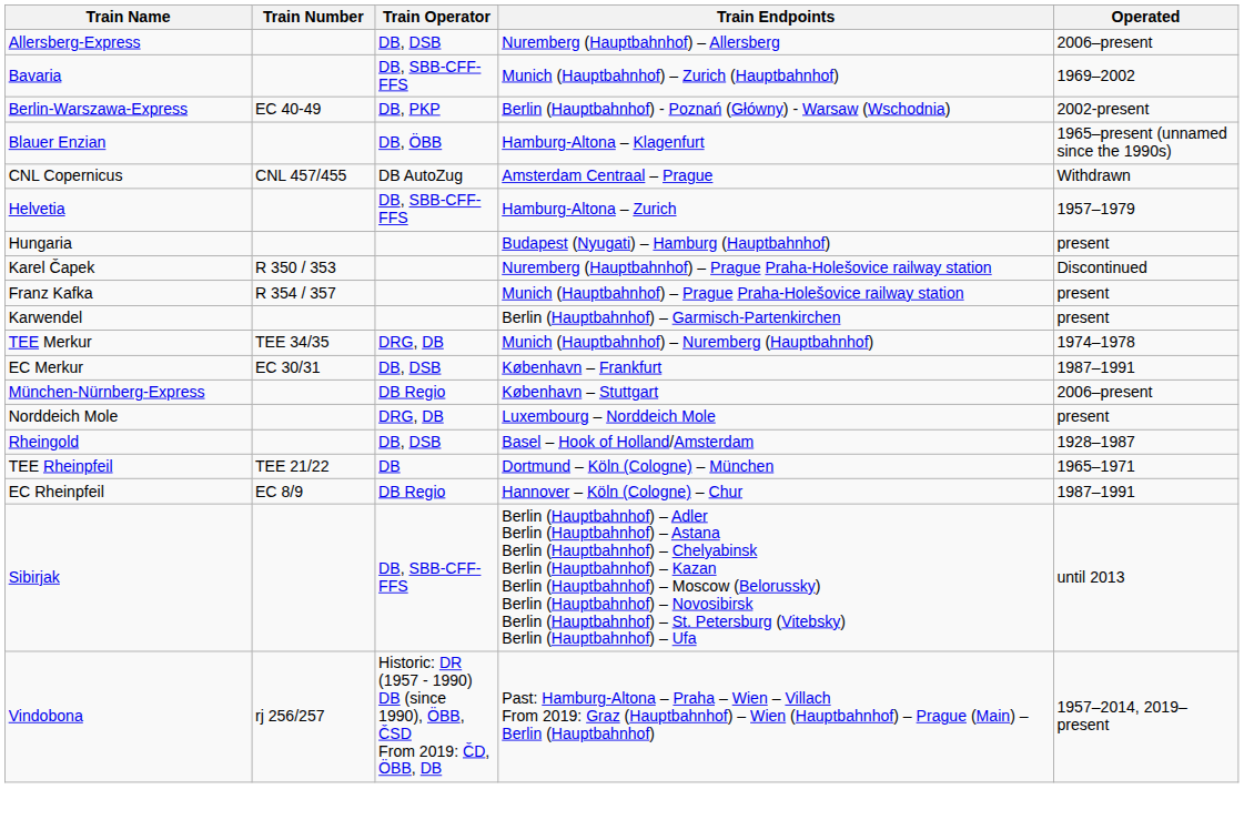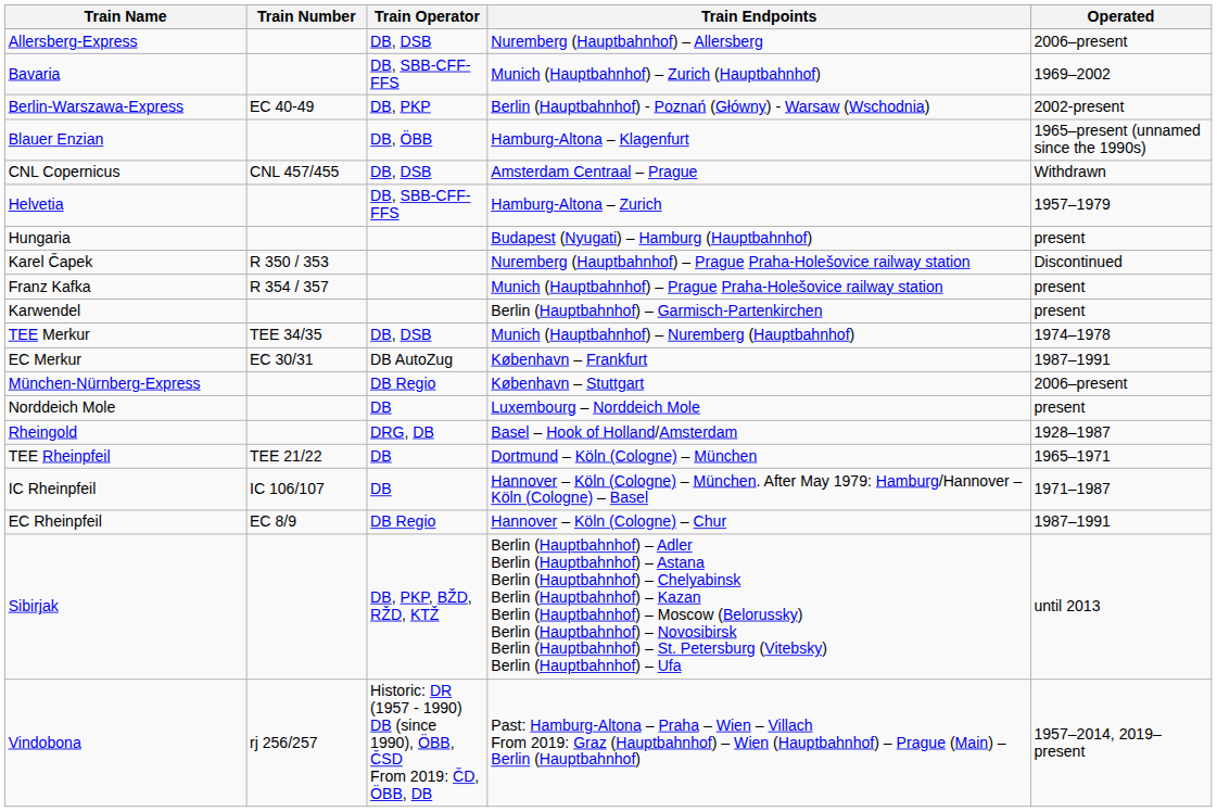 <table class="wikitable" width=100%>
 <tr>
 <th width=20%>Train Name</th>
 <th width=10%>Train Number</th>
 <th width=10%>Train Operator</th>
 <th width=45%>Train Endpoints</th>
 <th width=15%>Operated</th>
 </tr>
 <tr>
 <td><a href='#'>Allersberg-Express</a></td>
 <td></td>
 <td><a href='#'>DB</a>, <a href='#'>DSB</a></td>
 <td><a href='#'>Nuremberg</a> (<a href='#'>Hauptbahnhof</a>) – <a href='#'>Allersberg</a></td>
 <td>2006–present</td>
 </tr>
 <tr>
 <td><a href='#'>Bavaria</a></td>
 <td></td>
 <td><a href='#'>DB</a>, <a href='#'>SBB-CFF-FFS</a></td>
 <td><a href='#'>Munich</a> (<a href='#'>Hauptbahnhof</a>) – <a href='#'>Zurich</a> (<a href='#'>Hauptbahnhof</a>)</td>
 <td>1969–2002</td>
 </tr>
 <tr>
 <td><a href='#'>Berlin-Warszawa-Express</a></td>
 <td>EC 40-49</td>
 <td><a href='#'>DB</a>, <a href='#'>PKP</a></td>
 <td><a href='#'>Berlin</a> (<a href='#'>Hauptbahnhof</a>) - <a href='#'>Poznań</a> (<a href='#'>Główny</a>) - <a href='#'>Warsaw</a> (<a href='#'>Wschodnia</a>)</td>
 <td>2002-present</td>
 </tr>
 <tr>
 <td><a href='#'>Blauer Enzian</a></td>
 <td></td>
 <td><a href='#'>DB</a>, <a href='#'>ÖBB</a></td>
 <td><a href='#'>Hamburg-Altona</a> – <a href='#'>Klagenfurt</a></td>
 <td>1965–present (unnamed since the 1990s)</td>
 </tr>
 <tr>
 <td>CNL Copernicus</td>
 <td>CNL 457/455</td>
-<td>DB AutoZug</td>
+<td><a href='#'>DB</a>, <a href='#'>DSB</a></td>
 <td><a href='#'>Amsterdam Centraal</a> – <a href='#'>Prague</a></td>
 <td>Withdrawn</td>
 </tr>
 <tr>
 <td><a href='#'>Helvetia</a></td>
 <td></td>
 <td><a href='#'>DB</a>, <a href='#'>SBB-CFF-FFS</a></td>
 <td><a href='#'>Hamburg-Altona</a> – <a href='#'>Zurich</a></td>
 <td>1957–1979</td>
 </tr>
 <tr>
 <td>Hungaria</td>
 <td></td>
 <td></td>
 <td><a href='#'>Budapest</a> (<a href='#'>Nyugati</a>) – <a href='#'>Hamburg</a> (<a href='#'>Hauptbahnhof</a>)</td>
 <td>present</td>
 </tr>
 <tr>
 <td>Karel Čapek</td>
 <td>R 350 / 353</td>
 <td></td>
 <td><a href='#'>Nuremberg</a> (<a href='#'>Hauptbahnhof</a>) – <a href='#'>Prague</a> <a href='#'>Praha-Holešovice railway station</a></td>
 <td>Discontinued</td>
 </tr>
 <tr>
 <td>Franz Kafka</td>
 <td>R 354 / 357</td>
 <td></td>
 <td><a href='#'>Munich</a> (<a href='#'>Hauptbahnhof</a>) – <a href='#'>Prague</a> <a href='#'>Praha-Holešovice railway station</a></td>
 <td>present</td>
 </tr>
 <tr>
 <td>Karwendel</td>
 <td></td>
 <td></td>
 <td>Berlin (<a href='#'>Hauptbahnhof</a>) – <a href='#'>Garmisch-Partenkirchen</a></td>
 <td>present</td>
 </tr>
 <tr>
 <td><a href='#'>TEE</a> Merkur</td>
 <td>TEE 34/35</td>
-<td><a href='#'>DRG</a>, <a href='#'>DB</a></td>
+<td><a href='#'>DB</a>, <a href='#'>DSB</a></td>
 <td><a href='#'>Munich</a> (<a href='#'>Hauptbahnhof</a>) – <a href='#'>Nuremberg</a> (<a href='#'>Hauptbahnhof</a>)</td>
 <td>1974–1978</td>
 </tr>
 <tr>
 <td>EC Merkur</td>
 <td>EC 30/31</td>
-<td><a href='#'>DB</a>, <a href='#'>DSB</a></td>
+<td>DB AutoZug</td>
 <td><a href='#'>København</a> – <a href='#'>Frankfurt</a></td>
 <td>1987–1991</td>
 </tr>
 <tr>
 <td><a href='#'>München-Nürnberg-Express</a></td>
 <td></td>
 <td><a href='#'>DB Regio</a></td>
 <td><a href='#'>København</a> – <a href='#'>Stuttgart</a></td>
 <td>2006–present</td>
 </tr>
 <tr>
 <td>Norddeich Mole</td>
 <td></td>
-<td><a href='#'>DRG</a>, <a href='#'>DB</a></td>
+<td><a href='#'>DB</a></td>
 <td><a href='#'>Luxembourg</a> – <a href='#'>Norddeich Mole</a></td>
 <td>present</td>
 </tr>
 <tr>
 <td><a href='#'>Rheingold</a></td>
 <td></td>
-<td><a href='#'>DB</a>, <a href='#'>DSB</a></td>
+<td><a href='#'>DRG</a>, <a href='#'>DB</a></td>
 <td><a href='#'>Basel</a> – <a href='#'>Hook of Holland</a>/<a href='#'>Amsterdam</a></td>
 <td>1928–1987</td>
 </tr>
 <tr>
 <td>TEE <a href='#'>Rheinpfeil</a></td>
 <td>TEE 21/22</td>
 <td><a href='#'>DB</a></td>
 <td><a href='#'>Dortmund</a> – <a href='#'>Köln (Cologne)</a> – <a href='#'>München</a></td>
 <td>1965–1971</td>
 </tr>
 <tr>
+<td>IC Rheinpfeil</td>
+<td>IC 106/107</td>
+<td><a href='#'>DB</a></td>
+<td><a href='#'>Hannover</a> – <a href='#'>Köln (Cologne)</a> – <a href='#'>München</a>. After May 1979: <a href='#'>Hamburg</a>/Hannover – <a href='#'>Köln (Cologne)</a> – <a href='#'>Basel</a></td>
+<td>1971–1987</td>
+</tr>
+<tr>
 <td>EC Rheinpfeil</td>
 <td>EC 8/9</td>
 <td><a href='#'>DB Regio</a></td>
 <td><a href='#'>Hannover</a> – <a href='#'>Köln (Cologne)</a> – <a href='#'>Chur</a></td>
 <td>1987–1991</td>
 </tr>
 <tr>
 <td><a href='#'>Sibirjak</a></td>
 <td></td>
-<td><a href='#'>DB</a>, <a href='#'>SBB-CFF-FFS</a></td>
+<td><a href='#'>DB</a>, <a href='#'>PKP</a>, <a href='#'>BŽD</a>, <a href='#'>RŽD</a>, <a href='#'>KTŽ</a></td>
 <td>Berlin (<a href='#'>Hauptbahnhof</a>) – <a href='#'>Adler</a><br>Berlin (<a href='#'>Hauptbahnhof</a>) – <a href='#'>Astana</a><br>Berlin (<a href='#'>Hauptbahnhof</a>) – <a href='#'>Chelyabinsk</a><br>Berlin (<a href='#'>Hauptbahnhof</a>) – <a href='#'>Kazan</a><br>Berlin (<a href='#'>Hauptbahnhof</a>) – Moscow (<a href='#'>Belorussky</a>)<br>Berlin (<a href='#'>Hauptbahnhof</a>) – <a href='#'>Novosibirsk</a><br>Berlin (<a href='#'>Hauptbahnhof</a>) – <a href='#'>St. Petersburg</a> (<a href='#'>Vitebsky</a>)<br>Berlin (<a href='#'>Hauptbahnhof</a>) – <a href='#'>Ufa</a></td>
 <td>until 2013</td>
 </tr>
 <tr>
 <td><a href='#'>Vindobona</a></td>
 <td>rj 256/257</td>
 <td>Historic: <a href='#'>DR</a> (1957 - 1990) <a href='#'>DB</a> (since 1990), <a href='#'>ÖBB</a>, <a href='#'>ČSD</a><br>From 2019: <a href='#'>ČD</a>, <a href='#'>ÖBB</a>, <a href='#'>DB</a></td>
 <td>Past: <a href='#'>Hamburg-Altona</a> – <a href='#'>Praha</a> – <a href='#'>Wien</a> – <a href='#'>Villach</a><br>From 2019: <a href='#'>Graz</a> (<a href='#'>Hauptbahnhof</a>) – <a href='#'>Wien</a> (<a href='#'>Hauptbahnhof</a>) – <a href='#'>Prague</a> (<a href='#'>Main</a>) – <a href='#'>Berlin</a> (<a href='#'>Hauptbahnhof</a>)</td>
 <td>1957–2014, 2019–present</td>
 </tr>
 </table>
